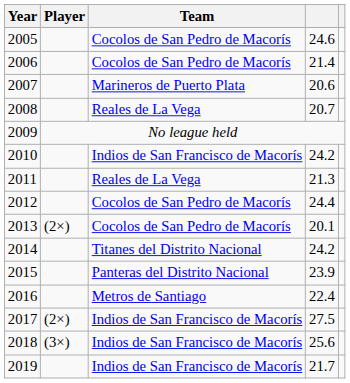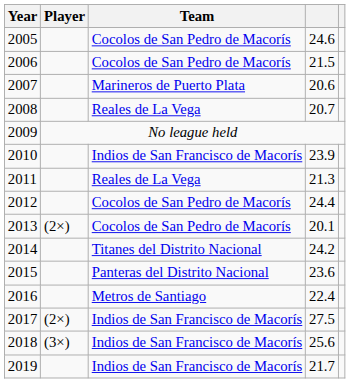 <table class="wikitable sortable">
 <tr>
 <th>Year</th>
 <th>Player</th>
 <th>Team</th>
 <th></th>
 <th></th>
 </tr>
 <tr>
 <td>2005</td>
 <td> </td>
 <td><a href='#'>Cocolos de San Pedro de Macorís</a></td>
 <td>24.6</td>
 <td></td>
 </tr>
 <tr>
 <td>2006</td>
 <td> </td>
 <td><a href='#'>Cocolos de San Pedro de Macorís</a></td>
-<td>21.4</td>
+<td>21.5</td>
 <td></td>
 </tr>
 <tr>
 <td>2007</td>
 <td> </td>
 <td><a href='#'>Marineros de Puerto Plata</a></td>
 <td>20.6</td>
 <td></td>
 </tr>
 <tr>
 <td>2008</td>
 <td> </td>
 <td><a href='#'>Reales de La Vega</a></td>
 <td>20.7</td>
 <td></td>
 </tr>
 <tr>
 <td>2009</td>
 <td colspan=4 style="text-align:center;"><em>No league held</em></td>
 </tr>
 <tr>
 <td>2010</td>
 <td> </td>
 <td><a href='#'>Indios de San Francisco de Macorís</a></td>
-<td>24.2</td>
+<td>23.9</td>
 <td></td>
 </tr>
 <tr>
 <td>2011</td>
 <td> </td>
 <td><a href='#'>Reales de La Vega</a></td>
 <td>21.3</td>
 <td></td>
 </tr>
 <tr>
 <td>2012</td>
 <td> </td>
 <td><a href='#'>Cocolos de San Pedro de Macorís</a></td>
 <td>24.4</td>
 <td></td>
 </tr>
 <tr>
 <td>2013</td>
 <td>  (2×)</td>
 <td><a href='#'>Cocolos de San Pedro de Macorís</a></td>
 <td>20.1</td>
 <td></td>
 </tr>
 <tr>
 <td>2014</td>
 <td> </td>
 <td><a href='#'>Titanes del Distrito Nacional</a></td>
 <td>24.2</td>
 <td></td>
 </tr>
 <tr>
 <td>2015</td>
 <td> </td>
 <td><a href='#'>Panteras del Distrito Nacional</a></td>
-<td>23.9</td>
+<td>23.6</td>
 <td></td>
 </tr>
 <tr>
 <td>2016</td>
 <td> </td>
 <td><a href='#'>Metros de Santiago</a></td>
 <td>22.4</td>
 <td></td>
 </tr>
 <tr>
 <td>2017</td>
 <td>  (2×)</td>
 <td><a href='#'>Indios de San Francisco de Macorís</a></td>
 <td>27.5</td>
 <td></td>
 </tr>
 <tr>
 <td>2018</td>
 <td>  (3×)</td>
 <td><a href='#'>Indios de San Francisco de Macorís</a></td>
 <td>25.6</td>
 <td></td>
 </tr>
 <tr>
 <td>2019</td>
 <td> </td>
 <td><a href='#'>Indios de San Francisco de Macorís</a></td>
 <td>21.7</td>
 <td></td>
 </tr>
 </table>
